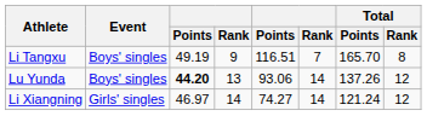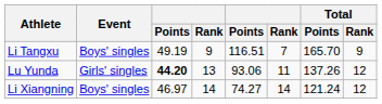 <table class="wikitable" style="font-size:90%">
 <tr>
 <th rowspan="2">Athlete</th>
 <th rowspan="2">Event</th>
 <th colspan="2"></th>
 <th colspan="2"></th>
 <th colspan="2">Total</th>
 </tr>
 <tr style="font-size:95%">
 <th>Points</th>
 <th>Rank</th>
 <th>Points</th>
 <th>Rank</th>
 <th>Points</th>
 <th>Rank</th>
 </tr>
 <tr align=center>
 <td align=left><a href='#'>Li Tangxu</a></td>
 <td align=left><a href='#'>Boys' singles</a></td>
 <td>49.19</td>
 <td>9</td>
 <td>116.51</td>
 <td>7</td>
 <td>165.70</td>
-<td>8</td>
+<td>9</td>
 </tr>
 <tr align=center>
 <td align=left><a href='#'>Lu Yunda</a></td>
-<td align=left><a href='#'>Boys' singles</a></td>
+<td align=left><a href='#'>Girls' singles</a></td>
 <td><strong>44.20</strong></td>
 <td>13</td>
 <td>93.06</td>
-<td>14</td>
+<td>11</td>
 <td>137.26</td>
 <td>12</td>
 </tr>
 <tr align=center>
 <td align=left><a href='#'>Li Xiangning</a></td>
-<td align=left><a href='#'>Girls' singles</a></td>
+<td align=left><a href='#'>Boys' singles</a></td>
 <td>46.97</td>
 <td>14</td>
 <td>74.27</td>
 <td>14</td>
 <td>121.24</td>
 <td>12</td>
 </tr>
 </table>
